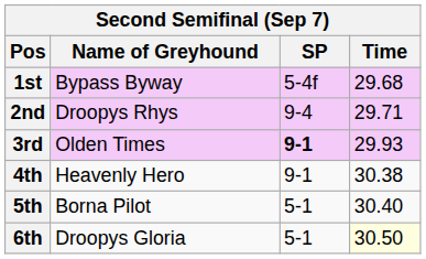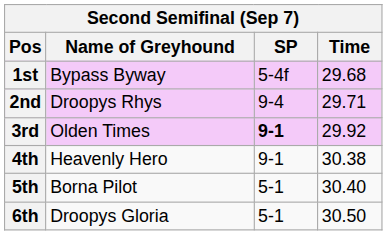 <table class="wikitable">
 <tr>
 <th colspan="6">Second Semifinal (Sep 7)</th>
 </tr>
 <tr>
 <th width=30>Pos</th>
 <th width=180>Name of Greyhound</th>
 <th width=50>SP</th>
 <th width=50>Time</th>
 </tr>
 <tr style="background: #f4caf9;">
 <th>1st</th>
 <td>Bypass Byway</td>
 <td>5-4f</td>
 <td>29.68</td>
 </tr>
 <tr style="background: #f4caf9;">
 <th>2nd</th>
 <td>Droopys Rhys</td>
 <td>9-4</td>
 <td>29.71</td>
 </tr>
 <tr style="background: #f4caf9;">
 <th>3rd</th>
 <td>Olden Times</td>
 <td><strong>9-1</strong></td>
-<td>29.93</td>
+<td>29.92</td>
 </tr>
 <tr>
 <th>4th</th>
 <td>Heavenly Hero</td>
 <td>9-1</td>
 <td>30.38</td>
 </tr>
 <tr>
 <th>5th</th>
 <td>Borna Pilot</td>
 <td>5-1</td>
 <td>30.40</td>
 </tr>
 <tr>
 <th>6th</th>
 <td>Droopys Gloria</td>
 <td>5-1</td>
-<td style="background: lightyellow;">30.50</td>
+<td>30.50</td>
 </tr>
 </table>
